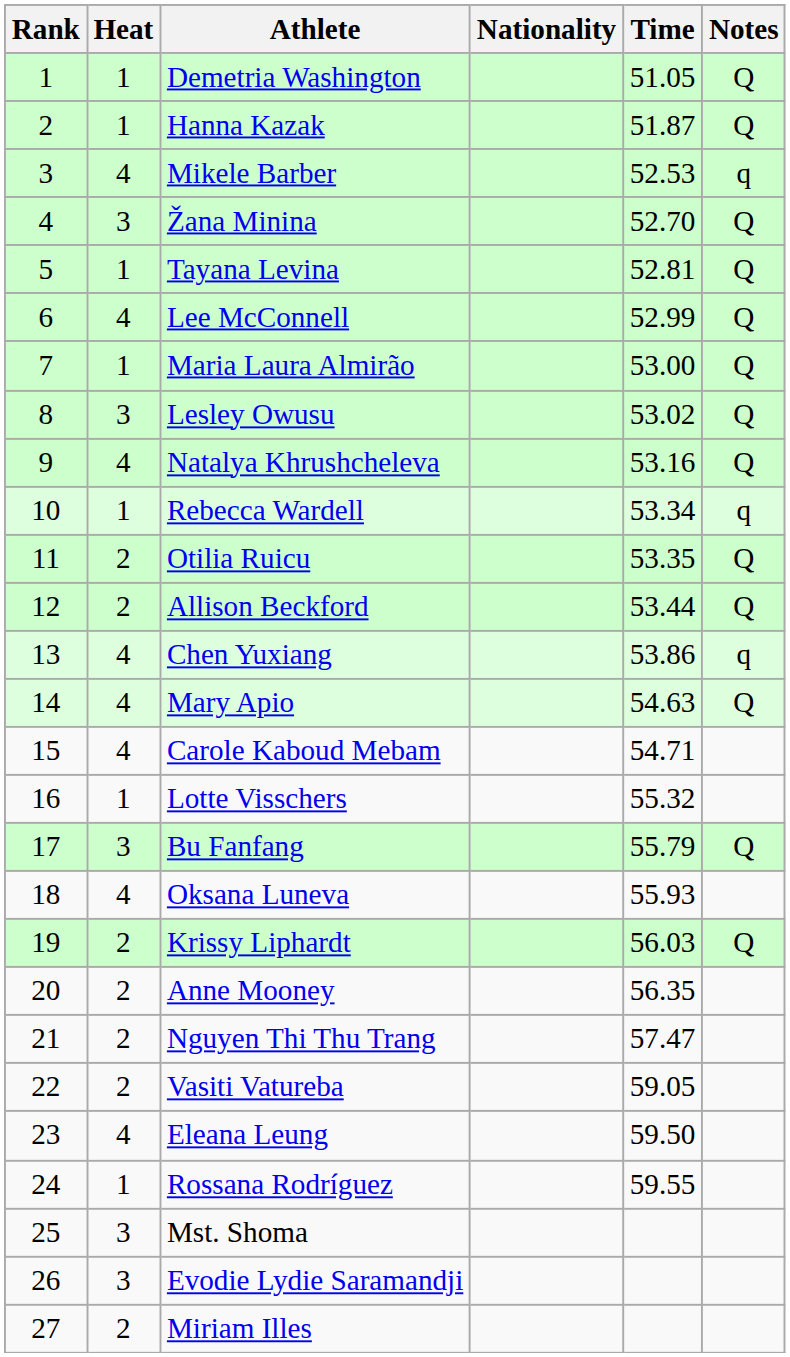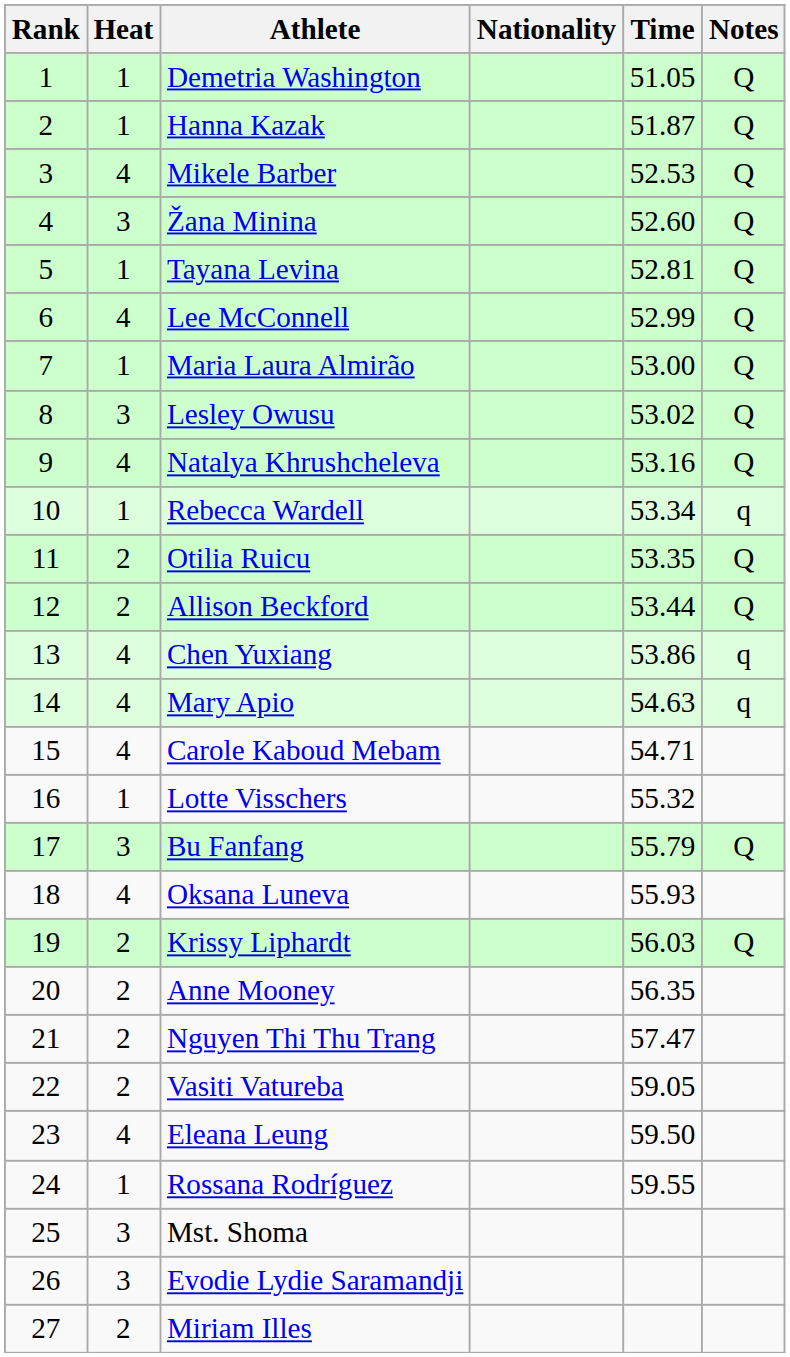 <table class="wikitable sortable" style="text-align:center;font-size:95%">
 <tr>
 <th>Rank</th>
 <th>Heat</th>
 <th>Athlete</th>
 <th>Nationality</th>
 <th>Time</th>
 <th>Notes</th>
 </tr>
 <tr bgcolor=ccffcc>
 <td>1</td>
 <td>1</td>
 <td align="left"><a href='#'>Demetria Washington</a></td>
 <td align=left></td>
 <td>51.05</td>
 <td>Q</td>
 </tr>
 <tr bgcolor=ccffcc>
 <td>2</td>
 <td>1</td>
 <td align="left"><a href='#'>Hanna Kazak</a></td>
 <td align=left></td>
 <td>51.87</td>
 <td>Q</td>
 </tr>
 <tr bgcolor=ccffcc>
 <td>3</td>
 <td>4</td>
 <td align="left"><a href='#'>Mikele Barber</a></td>
 <td align=left></td>
 <td>52.53</td>
-<td>q</td>
+<td>Q</td>
 </tr>
 <tr bgcolor=ccffcc>
 <td>4</td>
 <td>3</td>
 <td align="left"><a href='#'>Žana Minina</a></td>
 <td align=left></td>
-<td>52.70</td>
+<td>52.60</td>
 <td>Q</td>
 </tr>
 <tr bgcolor=ccffcc>
 <td>5</td>
 <td>1</td>
 <td align="left"><a href='#'>Tayana Levina</a></td>
 <td align=left></td>
 <td>52.81</td>
 <td>Q</td>
 </tr>
 <tr bgcolor=ccffcc>
 <td>6</td>
 <td>4</td>
 <td align="left"><a href='#'>Lee McConnell</a></td>
 <td align=left></td>
 <td>52.99</td>
 <td>Q</td>
 </tr>
 <tr bgcolor=ccffcc>
 <td>7</td>
 <td>1</td>
 <td align="left"><a href='#'>Maria Laura Almirão</a></td>
 <td align=left></td>
 <td>53.00</td>
 <td>Q</td>
 </tr>
 <tr bgcolor=ccffcc>
 <td>8</td>
 <td>3</td>
 <td align="left"><a href='#'>Lesley Owusu</a></td>
 <td align=left></td>
 <td>53.02</td>
 <td>Q</td>
 </tr>
 <tr bgcolor=ccffcc>
 <td>9</td>
 <td>4</td>
 <td align="left"><a href='#'>Natalya Khrushcheleva</a></td>
 <td align=left></td>
 <td>53.16</td>
 <td>Q</td>
 </tr>
 <tr bgcolor=ddffdd>
 <td>10</td>
 <td>1</td>
 <td align="left"><a href='#'>Rebecca Wardell</a></td>
 <td align=left></td>
 <td>53.34</td>
 <td>q</td>
 </tr>
 <tr bgcolor=ccffcc>
 <td>11</td>
 <td>2</td>
 <td align="left"><a href='#'>Otilia Ruicu</a></td>
 <td align=left></td>
 <td>53.35</td>
 <td>Q</td>
 </tr>
 <tr bgcolor=ccffcc>
 <td>12</td>
 <td>2</td>
 <td align="left"><a href='#'>Allison Beckford</a></td>
 <td align=left></td>
 <td>53.44</td>
 <td>Q</td>
 </tr>
 <tr bgcolor=ddffdd>
 <td>13</td>
 <td>4</td>
 <td align="left"><a href='#'>Chen Yuxiang</a></td>
 <td align=left></td>
 <td>53.86</td>
 <td>q</td>
 </tr>
 <tr bgcolor=ddffdd>
 <td>14</td>
 <td>4</td>
 <td align="left"><a href='#'>Mary Apio</a></td>
 <td align=left></td>
 <td>54.63</td>
-<td>Q</td>
+<td>q</td>
 </tr>
 <tr>
 <td>15</td>
 <td>4</td>
 <td align="left"><a href='#'>Carole Kaboud Mebam</a></td>
 <td align=left></td>
 <td>54.71</td>
 <td></td>
 </tr>
 <tr>
 <td>16</td>
 <td>1</td>
 <td align="left"><a href='#'>Lotte Visschers</a></td>
 <td align=left></td>
 <td>55.32</td>
 <td></td>
 </tr>
 <tr bgcolor=ccffcc>
 <td>17</td>
 <td>3</td>
 <td align="left"><a href='#'>Bu Fanfang</a></td>
 <td align=left></td>
 <td>55.79</td>
 <td>Q</td>
 </tr>
 <tr>
 <td>18</td>
 <td>4</td>
 <td align="left"><a href='#'>Oksana Luneva</a></td>
 <td align=left></td>
 <td>55.93</td>
 <td></td>
 </tr>
 <tr bgcolor=ccffcc>
 <td>19</td>
 <td>2</td>
 <td align="left"><a href='#'>Krissy Liphardt</a></td>
 <td align=left></td>
 <td>56.03</td>
 <td>Q</td>
 </tr>
 <tr>
 <td>20</td>
 <td>2</td>
 <td align="left"><a href='#'>Anne Mooney</a></td>
 <td align=left></td>
 <td>56.35</td>
 <td></td>
 </tr>
 <tr>
 <td>21</td>
 <td>2</td>
 <td align="left"><a href='#'>Nguyen Thi Thu Trang</a></td>
 <td align=left></td>
 <td>57.47</td>
 <td></td>
 </tr>
 <tr>
 <td>22</td>
 <td>2</td>
 <td align="left"><a href='#'>Vasiti Vatureba</a></td>
 <td align=left></td>
 <td>59.05</td>
 <td></td>
 </tr>
 <tr>
 <td>23</td>
 <td>4</td>
 <td align="left"><a href='#'>Eleana Leung</a></td>
 <td align=left></td>
 <td>59.50</td>
 <td></td>
 </tr>
 <tr>
 <td>24</td>
 <td>1</td>
 <td align="left"><a href='#'>Rossana Rodríguez</a></td>
 <td align=left></td>
 <td>59.55</td>
 <td></td>
 </tr>
 <tr>
 <td>25</td>
 <td>3</td>
 <td align="left">Mst. Shoma</td>
 <td align=left></td>
 <td></td>
 <td></td>
 </tr>
 <tr>
 <td>26</td>
 <td>3</td>
 <td align="left"><a href='#'>Evodie Lydie Saramandji</a></td>
 <td align=left></td>
 <td></td>
 <td></td>
 </tr>
 <tr>
 <td>27</td>
 <td>2</td>
 <td align="left"><a href='#'>Miriam Illes</a></td>
 <td align=left></td>
 <td></td>
 <td></td>
 </tr>
 </table>
